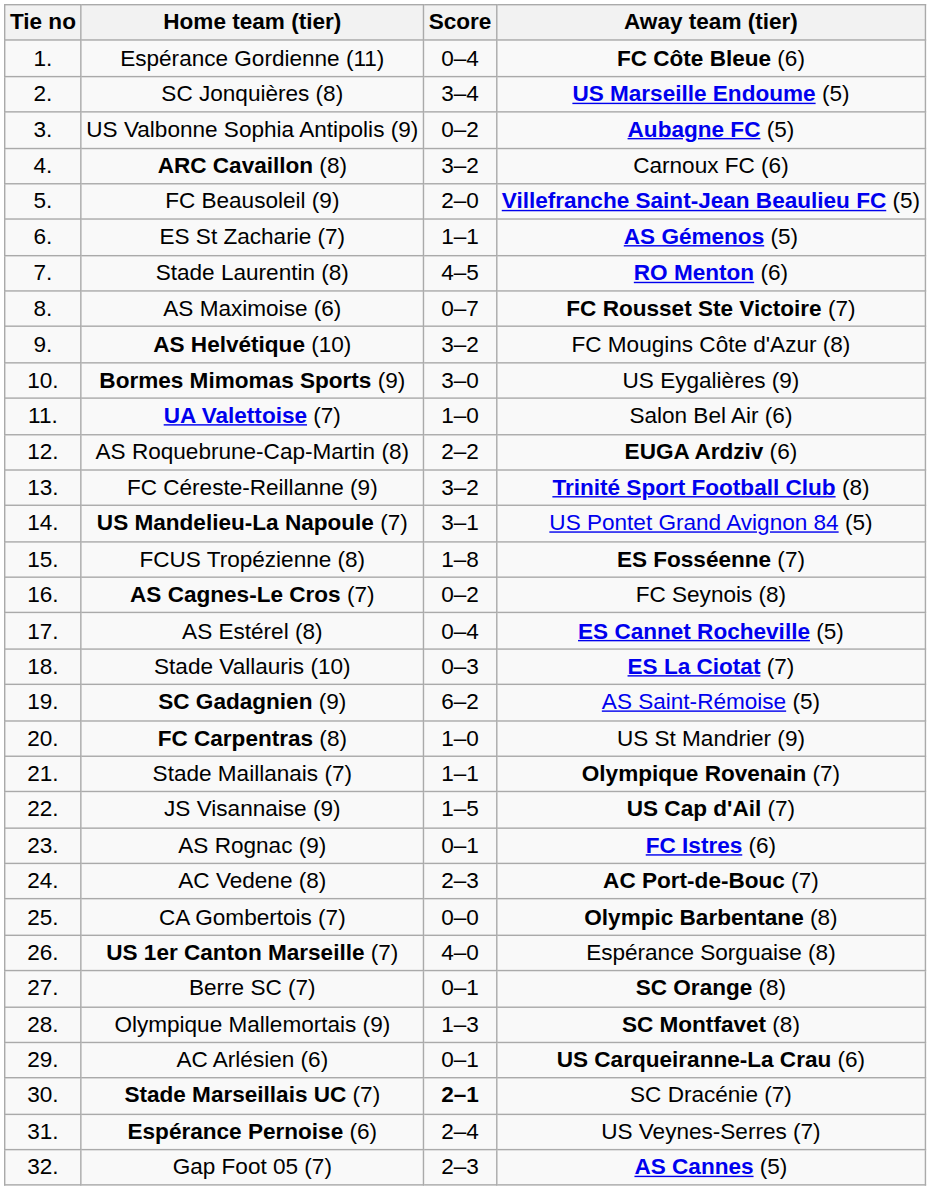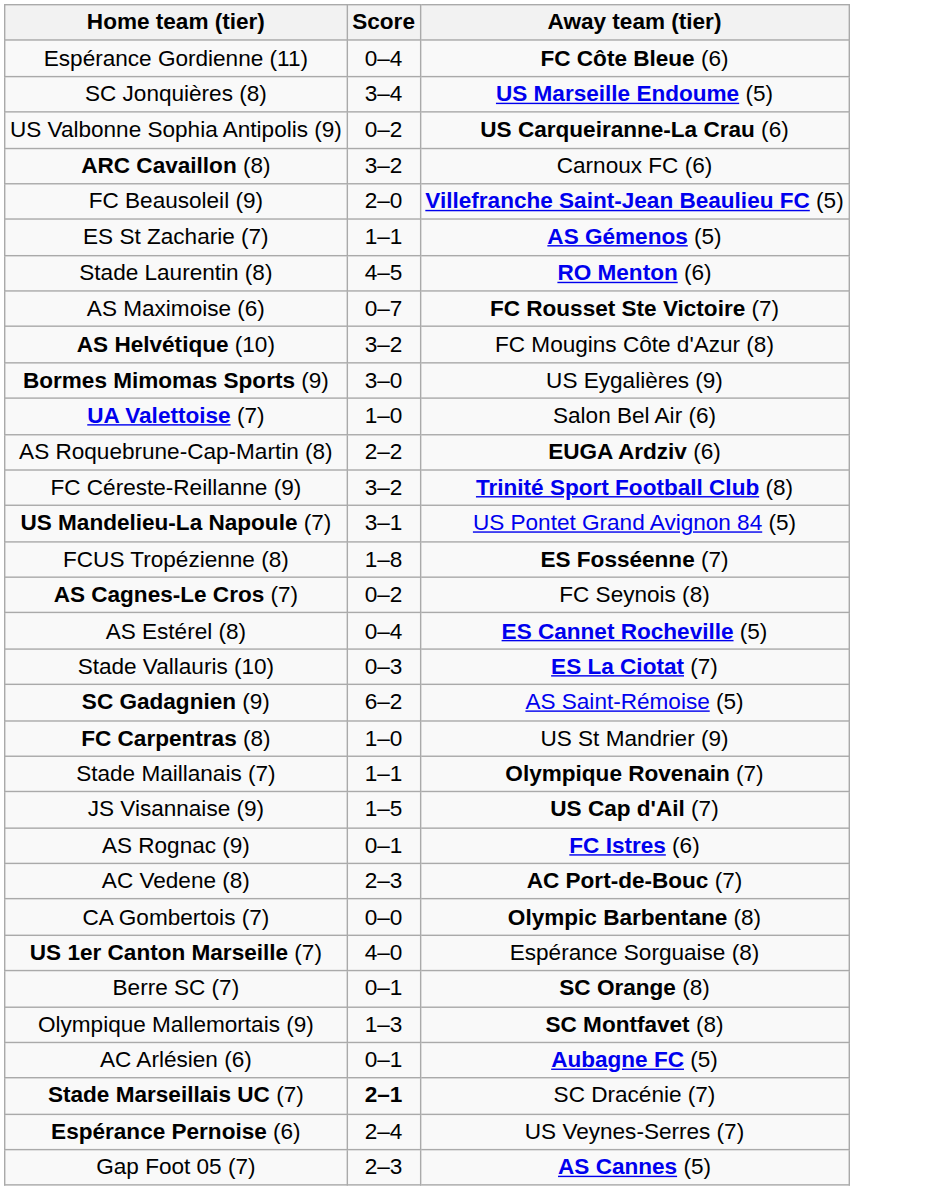 <table class="wikitable" style="text-align: center">
 <tr>
-<th>Tie no</th>
 <th>Home team (tier)</th>
 <th>Score</th>
 <th>Away team (tier)</th>
 </tr>
 <tr>
-<td>1.</td>
 <td>Espérance Gordienne (11)</td>
 <td>0–4</td>
 <td><strong>FC Côte Bleue</strong> (6)</td>
 </tr>
 <tr>
-<td>2.</td>
 <td>SC Jonquières (8)</td>
 <td>3–4 </td>
 <td><strong><a href='#'>US Marseille Endoume</a></strong> (5)</td>
 </tr>
 <tr>
-<td>3.</td>
 <td>US Valbonne Sophia Antipolis (9)</td>
 <td>0–2</td>
-<td><strong><a href='#'>Aubagne FC</a></strong> (5)</td>
+<td><strong>US Carqueiranne-La Crau</strong> (6)</td>
 </tr>
 <tr>
-<td>4.</td>
 <td><strong>ARC Cavaillon</strong> (8)</td>
 <td>3–2</td>
 <td>Carnoux FC (6)</td>
 </tr>
 <tr>
-<td>5.</td>
 <td>FC Beausoleil (9)</td>
 <td>2–0</td>
 <td><strong><a href='#'>Villefranche Saint-Jean Beaulieu FC</a></strong> (5)</td>
 </tr>
 <tr>
-<td>6.</td>
 <td>ES St Zacharie (7)</td>
 <td>1–1 </td>
 <td><strong><a href='#'>AS Gémenos</a></strong> (5)</td>
 </tr>
 <tr>
-<td>7.</td>
 <td>Stade Laurentin (8)</td>
 <td>4–5</td>
 <td><strong><a href='#'>RO Menton</a></strong> (6)</td>
 </tr>
 <tr>
-<td>8.</td>
 <td>AS Maximoise (6)</td>
 <td>0–7</td>
 <td><strong>FC Rousset Ste Victoire</strong> (7)</td>
 </tr>
 <tr>
-<td>9.</td>
 <td><strong>AS Helvétique</strong> (10)</td>
 <td>3–2</td>
 <td>FC Mougins Côte d'Azur (8)</td>
 </tr>
 <tr>
-<td>10.</td>
 <td><strong>Bormes Mimomas Sports</strong> (9)</td>
 <td>3–0</td>
 <td>US Eygalières (9)</td>
 </tr>
 <tr>
-<td>11.</td>
 <td><strong><a href='#'>UA Valettoise</a></strong> (7)</td>
 <td>1–0</td>
 <td>Salon Bel Air (6)</td>
 </tr>
 <tr>
-<td>12.</td>
 <td>AS Roquebrune-Cap-Martin (8)</td>
 <td>2–2 </td>
 <td><strong>EUGA Ardziv</strong> (6)</td>
 </tr>
 <tr>
-<td>13.</td>
 <td>FC Céreste-Reillanne (9)</td>
 <td>3–2</td>
 <td><strong><a href='#'>Trinité Sport Football Club</a></strong> (8)</td>
 </tr>
 <tr>
-<td>14.</td>
 <td><strong>US Mandelieu-La Napoule</strong> (7)</td>
 <td>3–1</td>
 <td><a href='#'>US Pontet Grand Avignon 84</a> (5)</td>
 </tr>
 <tr>
-<td>15.</td>
 <td>FCUS Tropézienne (8)</td>
 <td>1–8</td>
 <td><strong>ES Fosséenne</strong> (7)</td>
 </tr>
 <tr>
-<td>16.</td>
 <td><strong>AS Cagnes-Le Cros</strong> (7)</td>
 <td>0–2</td>
 <td>FC Seynois (8)</td>
 </tr>
 <tr>
-<td>17.</td>
 <td>AS Estérel (8)</td>
 <td>0–4</td>
 <td><strong><a href='#'>ES Cannet Rocheville</a></strong> (5)</td>
 </tr>
 <tr>
-<td>18.</td>
 <td>Stade Vallauris (10)</td>
 <td>0–3</td>
 <td><strong><a href='#'>ES La Ciotat</a></strong> (7)</td>
 </tr>
 <tr>
-<td>19.</td>
 <td><strong>SC Gadagnien</strong> (9)</td>
 <td>6–2</td>
 <td><a href='#'>AS Saint-Rémoise</a> (5)</td>
 </tr>
 <tr>
-<td>20.</td>
 <td><strong>FC Carpentras</strong> (8)</td>
 <td>1–0</td>
 <td>US St Mandrier (9)</td>
 </tr>
 <tr>
-<td>21.</td>
 <td>Stade Maillanais (7)</td>
 <td>1–1 </td>
 <td><strong>Olympique Rovenain</strong> (7)</td>
 </tr>
 <tr>
-<td>22.</td>
 <td>JS Visannaise (9)</td>
 <td>1–5</td>
 <td><strong>US Cap d'Ail</strong> (7)</td>
 </tr>
 <tr>
-<td>23.</td>
 <td>AS Rognac (9)</td>
 <td>0–1</td>
 <td><strong><a href='#'>FC Istres</a></strong> (6)</td>
 </tr>
 <tr>
-<td>24.</td>
 <td>AC Vedene (8)</td>
 <td>2–3 </td>
 <td><strong>AC Port-de-Bouc</strong> (7)</td>
 </tr>
 <tr>
-<td>25.</td>
 <td>CA Gombertois (7)</td>
 <td>0–0 </td>
 <td><strong>Olympic Barbentane</strong> (8)</td>
 </tr>
 <tr>
-<td>26.</td>
 <td><strong>US 1er Canton Marseille</strong> (7)</td>
 <td>4–0</td>
 <td>Espérance Sorguaise (8)</td>
 </tr>
 <tr>
-<td>27.</td>
 <td>Berre SC (7)</td>
 <td>0–1</td>
 <td><strong>SC Orange</strong> (8)</td>
 </tr>
 <tr>
-<td>28.</td>
 <td>Olympique Mallemortais (9)</td>
 <td>1–3</td>
 <td><strong>SC Montfavet</strong> (8)</td>
 </tr>
 <tr>
-<td>29.</td>
 <td>AC Arlésien (6)</td>
 <td>0–1</td>
-<td><strong>US Carqueiranne-La Crau</strong> (6)</td>
+<td><strong><a href='#'>Aubagne FC</a></strong> (5)</td>
 </tr>
 <tr>
-<td>30.</td>
 <td><strong>Stade Marseillais UC</strong> (7)</td>
 <td><strong>2–1</strong></td>
 <td>SC Dracénie (7)</td>
 </tr>
 <tr>
-<td>31.</td>
 <td><strong>Espérance Pernoise</strong> (6)</td>
 <td>2–4 </td>
 <td>US Veynes-Serres (7)</td>
 </tr>
 <tr>
-<td>32.</td>
 <td>Gap Foot 05 (7)</td>
 <td>2–3 </td>
 <td><strong><a href='#'>AS Cannes</a></strong> (5)</td>
 </tr>
 </table>
